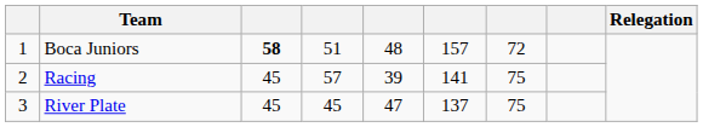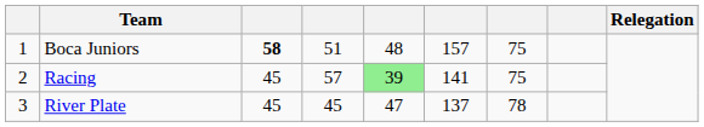 <table class="wikitable sortable" style="text-align: center;">
 <tr>
 <th width=25></th>
 <th width=185>Team</th>
 <th width=50></th>
 <th width=50></th>
 <th width=50></th>
 <th width=50></th>
 <th width=50></th>
 <th width=50></th>
 <th>Relegation</th>
 </tr>
 <tr>
 <td>1</td>
 <td align="left">Boca Juniors</td>
 <td><strong>58</strong></td>
 <td>51</td>
 <td>48</td>
 <td>157</td>
-<td>72</td>
+<td>75</td>
 <td><strong></strong></td>
 <td rowspan=21></td>
 </tr>
 <tr>
 <td>2</td>
 <td align="left"><a href='#'>Racing</a></td>
 <td>45</td>
 <td>57</td>
-<td>39</td>
+<td style="background: lightgreen;">39</td>
 <td>141</td>
 <td>75</td>
 <td><strong></strong></td>
 </tr>
 <tr>
 <td>3</td>
 <td align="left"><a href='#'>River Plate</a></td>
 <td>45</td>
 <td>45</td>
 <td>47</td>
 <td>137</td>
-<td>75</td>
+<td>78</td>
 <td><strong></strong></td>
 </tr>
 </table>
